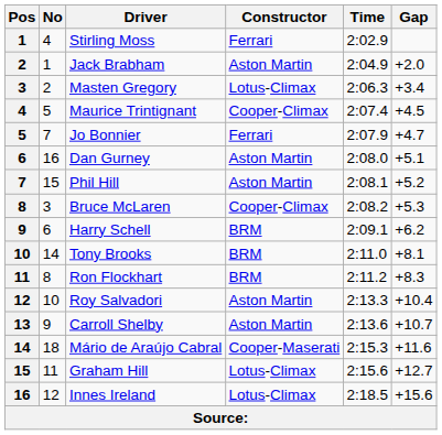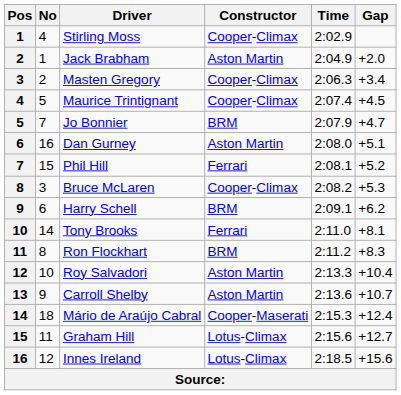 <table class="wikitable sortable" style="font-size: 95%">
 <tr>
 <th>Pos</th>
 <th>No</th>
 <th>Driver</th>
 <th>Constructor</th>
 <th>Time</th>
 <th>Gap</th>
 </tr>
 <tr>
 <th>1</th>
 <td>4</td>
 <td> <a href='#'>Stirling Moss</a></td>
-<td><a href='#'>Ferrari</a></td>
+<td><a href='#'>Cooper</a>-<a href='#'>Climax</a></td>
 <td>2:02.9</td>
 <td></td>
 </tr>
 <tr>
 <th>2</th>
 <td>1</td>
 <td> <a href='#'>Jack Brabham</a></td>
 <td><a href='#'>Aston Martin</a></td>
 <td>2:04.9</td>
 <td>+2.0</td>
 </tr>
 <tr>
 <th>3</th>
 <td>2</td>
 <td> <a href='#'>Masten Gregory</a></td>
-<td><a href='#'>Lotus</a>-<a href='#'>Climax</a></td>
+<td><a href='#'>Cooper</a>-<a href='#'>Climax</a></td>
 <td>2:06.3</td>
 <td>+3.4</td>
 </tr>
 <tr>
 <th>4</th>
 <td>5</td>
 <td> <a href='#'>Maurice Trintignant</a></td>
 <td><a href='#'>Cooper</a>-<a href='#'>Climax</a></td>
 <td>2:07.4</td>
 <td>+4.5</td>
 </tr>
 <tr>
 <th>5</th>
 <td>7</td>
 <td> <a href='#'>Jo Bonnier</a></td>
-<td><a href='#'>Ferrari</a></td>
+<td><a href='#'>BRM</a></td>
 <td>2:07.9</td>
 <td>+4.7</td>
 </tr>
 <tr>
 <th>6</th>
 <td>16</td>
 <td> <a href='#'>Dan Gurney</a></td>
 <td><a href='#'>Aston Martin</a></td>
 <td>2:08.0</td>
 <td>+5.1</td>
 </tr>
 <tr>
 <th>7</th>
 <td>15</td>
 <td> <a href='#'>Phil Hill</a></td>
-<td><a href='#'>Aston Martin</a></td>
+<td><a href='#'>Ferrari</a></td>
 <td>2:08.1</td>
 <td>+5.2</td>
 </tr>
 <tr>
 <th>8</th>
 <td>3</td>
 <td> <a href='#'>Bruce McLaren</a></td>
 <td><a href='#'>Cooper</a>-<a href='#'>Climax</a></td>
 <td>2:08.2</td>
 <td>+5.3</td>
 </tr>
 <tr>
 <th>9</th>
 <td>6</td>
 <td> <a href='#'>Harry Schell</a></td>
 <td><a href='#'>BRM</a></td>
 <td>2:09.1</td>
 <td>+6.2</td>
 </tr>
 <tr>
 <th>10</th>
 <td>14</td>
 <td> <a href='#'>Tony Brooks</a></td>
-<td><a href='#'>BRM</a></td>
+<td><a href='#'>Ferrari</a></td>
 <td>2:11.0</td>
 <td>+8.1</td>
 </tr>
 <tr>
 <th>11</th>
 <td>8</td>
 <td> <a href='#'>Ron Flockhart</a></td>
 <td><a href='#'>BRM</a></td>
 <td>2:11.2</td>
 <td>+8.3</td>
 </tr>
 <tr>
 <th>12</th>
 <td>10</td>
 <td> <a href='#'>Roy Salvadori</a></td>
 <td><a href='#'>Aston Martin</a></td>
 <td>2:13.3</td>
 <td>+10.4</td>
 </tr>
 <tr>
 <th>13</th>
 <td>9</td>
 <td> <a href='#'>Carroll Shelby</a></td>
 <td><a href='#'>Aston Martin</a></td>
 <td>2:13.6</td>
 <td>+10.7</td>
 </tr>
 <tr>
 <th>14</th>
 <td>18</td>
 <td> <a href='#'>Mário de Araújo Cabral</a></td>
 <td><a href='#'>Cooper</a>-<a href='#'>Maserati</a></td>
 <td>2:15.3</td>
-<td>+11.6</td>
+<td>+12.4</td>
 </tr>
 <tr>
 <th>15</th>
 <td>11</td>
 <td> <a href='#'>Graham Hill</a></td>
 <td><a href='#'>Lotus</a>-<a href='#'>Climax</a></td>
 <td>2:15.6</td>
 <td>+12.7</td>
 </tr>
 <tr>
 <th>16</th>
 <td>12</td>
 <td> <a href='#'>Innes Ireland</a></td>
 <td><a href='#'>Lotus</a>-<a href='#'>Climax</a></td>
 <td>2:18.5</td>
 <td>+15.6</td>
 </tr>
 <tr>
 <th colspan="6">Source:</th>
 </tr>
 </table>
